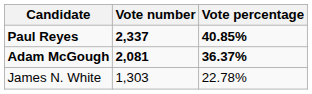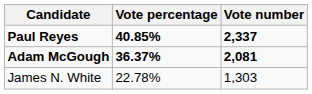 <table class="wikitable">
 <tr>
 <th>Candidate</th>
+<th>Vote percentage</th>
 <th>Vote number</th>
-<th>Vote percentage</th>
 </tr>
 <tr>
 <td><strong>Paul Reyes</strong></td>
+<td><strong>40.85%</strong></td>
 <td><strong>2,337</strong></td>
-<td><strong>40.85%</strong></td>
 </tr>
 <tr>
 <td><strong>Adam McGough</strong></td>
+<td><strong>36.37%</strong></td>
 <td><strong>2,081</strong></td>
-<td><strong>36.37%</strong></td>
 </tr>
 <tr>
 <td>James N. White</td>
+<td>22.78%</td>
 <td>1,303</td>
-<td>22.78%</td>
 </tr>
 </table>
